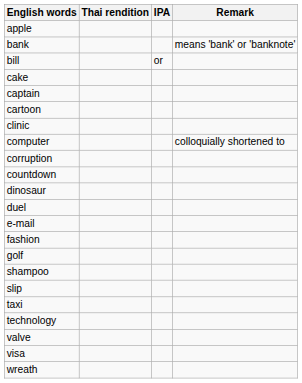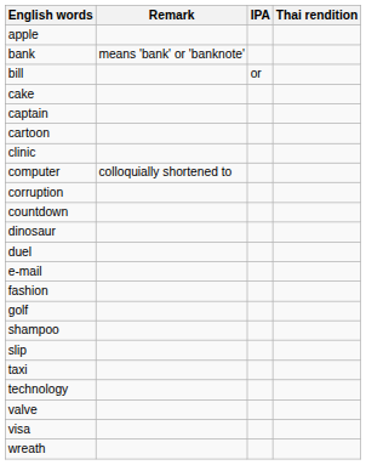 <table class="wikitable">
 <tr>
 <th>English words</th>
+<th>Remark</th>
+<th>IPA</th>
 <th>Thai rendition</th>
-<th>IPA</th>
-<th>Remark</th>
 </tr>
 <tr>
 <td>apple</td>
 <td></td>
 <td></td>
 <td></td>
 </tr>
 <tr>
 <td>bank</td>
+<td>means 'bank' or 'banknote'</td>
 <td></td>
 <td></td>
-<td>means 'bank' or 'banknote'</td>
 </tr>
 <tr>
 <td>bill</td>
 <td></td>
 <td> or </td>
 <td></td>
 </tr>
 <tr>
 <td>cake</td>
 <td></td>
 <td></td>
 <td></td>
 </tr>
 <tr>
 <td>captain</td>
 <td></td>
 <td></td>
 <td></td>
 </tr>
 <tr>
 <td>cartoon</td>
 <td></td>
 <td></td>
 <td></td>
 </tr>
 <tr>
 <td>clinic</td>
 <td></td>
 <td></td>
 <td></td>
 </tr>
 <tr>
 <td>computer</td>
+<td>colloquially shortened to  </td>
 <td></td>
 <td></td>
-<td>colloquially shortened to  </td>
 </tr>
 <tr>
 <td>corruption</td>
 <td></td>
 <td></td>
 <td></td>
 </tr>
 <tr>
 <td>countdown</td>
 <td></td>
 <td></td>
 <td></td>
 </tr>
 <tr>
 <td>dinosaur</td>
 <td></td>
 <td></td>
 <td></td>
 </tr>
 <tr>
 <td>duel</td>
 <td></td>
 <td></td>
 <td></td>
 </tr>
 <tr>
 <td>e-mail</td>
 <td></td>
 <td></td>
 <td></td>
 </tr>
 <tr>
 <td>fashion</td>
 <td></td>
 <td></td>
 <td></td>
 </tr>
 <tr>
 <td>golf</td>
 <td></td>
 <td></td>
 <td></td>
 </tr>
 <tr>
 <td>shampoo</td>
 <td></td>
 <td></td>
 <td></td>
 </tr>
 <tr>
 <td>slip</td>
 <td></td>
 <td></td>
 <td></td>
 </tr>
 <tr>
 <td>taxi</td>
 <td></td>
 <td></td>
 <td></td>
 </tr>
 <tr>
 <td>technology</td>
 <td></td>
 <td></td>
 <td></td>
 </tr>
 <tr>
 <td>valve</td>
 <td></td>
 <td></td>
 <td></td>
 </tr>
 <tr>
 <td>visa</td>
 <td></td>
 <td></td>
 <td></td>
 </tr>
 <tr>
 <td>wreath</td>
 <td></td>
 <td></td>
 <td></td>
 </tr>
 </table>
